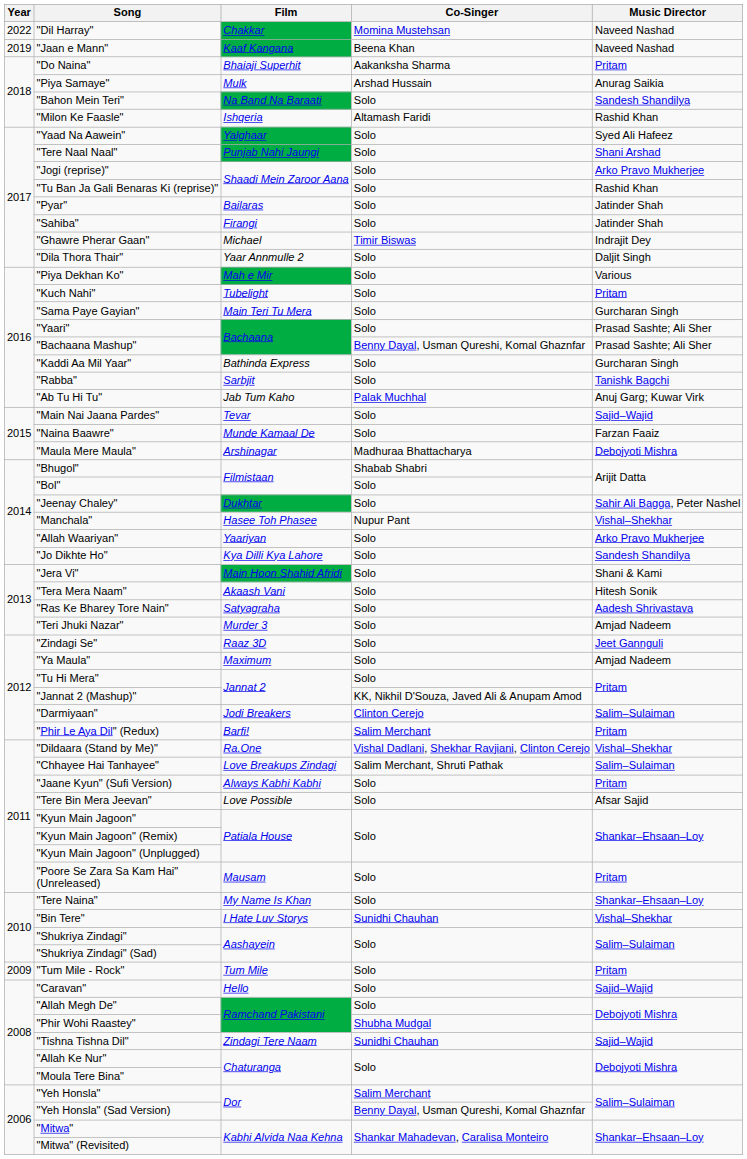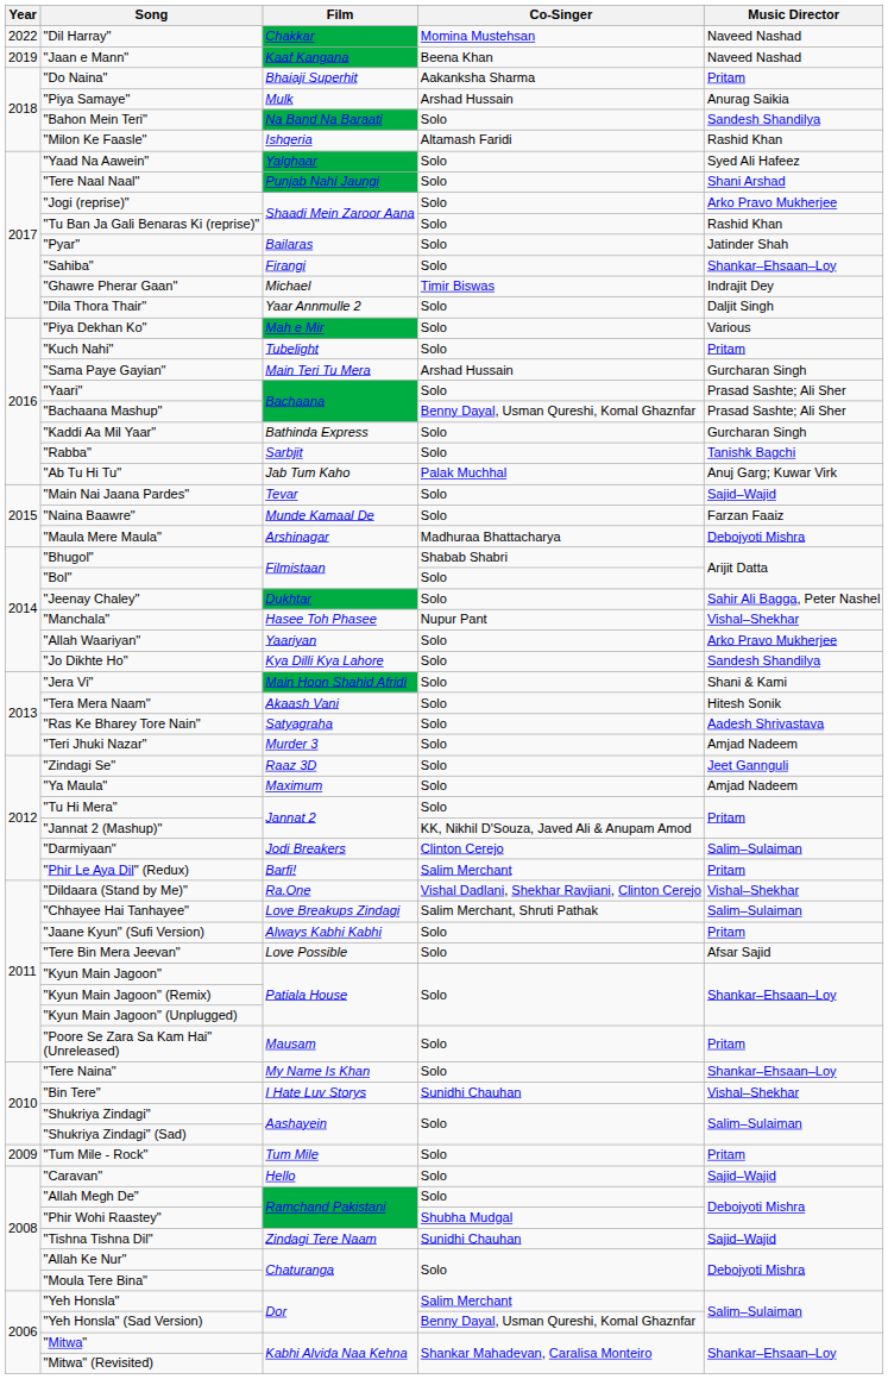 <table class="wikitable sortable">
 <tr style="background:#b0c4de; text-align:center;">
 <th>Year</th>
 <th>Song</th>
 <th>Film</th>
 <th>Co-Singer</th>
 <th>Music Director</th>
 </tr>
 <tr>
 <td>2022</td>
 <td>"Dil Harray"</td>
 <td ! style="background:#00AD43;"><em><a href='#'>Chakkar</a></em></td>
 <td><a href='#'>Momina Mustehsan</a></td>
 <td>Naveed Nashad</td>
 </tr>
 <tr>
 <td>2019</td>
 <td>"Jaan e Mann"</td>
 <td ! style="background:#00AD43;"><em><a href='#'>Kaaf Kangana</a></em></td>
 <td>Beena Khan</td>
 <td>Naveed Nashad</td>
 </tr>
 <tr>
 <td rowspan="4">2018</td>
 <td>"Do Naina"</td>
 <td><em><a href='#'>Bhaiaji Superhit</a></em></td>
 <td>Aakanksha Sharma</td>
 <td><a href='#'>Pritam</a></td>
 </tr>
 <tr>
 <td>"Piya Samaye"</td>
 <td><em><a href='#'>Mulk</a></em></td>
 <td>Arshad Hussain</td>
 <td>Anurag Saikia</td>
 </tr>
 <tr>
 <td>"Bahon Mein Teri"</td>
 <td ! style="background:#00AD43;"><em><a href='#'>Na Band Na Baraati</a></em></td>
 <td>Solo</td>
 <td><a href='#'>Sandesh Shandilya</a></td>
 </tr>
 <tr>
 <td>"Milon Ke Faasle"</td>
 <td><em><a href='#'>Ishqeria</a></em></td>
 <td>Altamash Faridi</td>
 <td>Rashid Khan</td>
 </tr>
 <tr>
 <td rowspan="8">2017</td>
 <td>"Yaad Na Aawein"</td>
 <td style="background:#00AD43;" !><em><a href='#'>Yalghaar</a></em></td>
 <td>Solo</td>
 <td>Syed Ali Hafeez</td>
 </tr>
 <tr>
 <td>"Tere Naal Naal"</td>
 <td ! style="background:#00AD43;"><em><a href='#'>Punjab Nahi Jaungi</a></em></td>
 <td>Solo</td>
 <td><a href='#'>Shani Arshad</a></td>
 </tr>
 <tr>
 <td>"Jogi (reprise)"</td>
 <td rowspan="2"><em><a href='#'>Shaadi Mein Zaroor Aana</a></em></td>
 <td>Solo</td>
 <td><a href='#'>Arko Pravo Mukherjee</a></td>
 </tr>
 <tr>
 <td>"Tu Ban Ja Gali Benaras Ki (reprise)"</td>
 <td>Solo</td>
 <td>Rashid Khan</td>
 </tr>
 <tr>
 <td>"Pyar"</td>
 <td><em><a href='#'>Bailaras</a></em></td>
 <td>Solo</td>
 <td>Jatinder Shah</td>
 </tr>
 <tr>
 <td>"Sahiba"</td>
 <td><em><a href='#'>Firangi</a></em></td>
 <td>Solo</td>
-<td>Jatinder Shah</td>
+<td><a href='#'>Shankar–Ehsaan–Loy</a></td>
 </tr>
 <tr>
 <td>"Ghawre Pherar Gaan"</td>
 <td><em>Michael</em></td>
 <td><a href='#'>Timir Biswas</a></td>
 <td>Indrajit Dey</td>
 </tr>
 <tr>
 <td>"Dila Thora Thair"</td>
 <td><em>Yaar Annmulle 2</em></td>
 <td>Solo</td>
 <td>Daljit Singh</td>
 </tr>
 <tr>
 <td rowspan="8">2016</td>
 <td>"Piya Dekhan Ko"</td>
 <td style="background:#00AD43;" !><em><a href='#'>Mah e Mir</a></em></td>
 <td>Solo</td>
 <td>Various</td>
 </tr>
 <tr>
 <td>"Kuch Nahi"</td>
 <td><em><a href='#'>Tubelight</a></em></td>
 <td>Solo</td>
 <td><a href='#'>Pritam</a></td>
 </tr>
 <tr>
 <td>"Sama Paye Gayian"</td>
 <td><em><a href='#'>Main Teri Tu Mera</a></em></td>
-<td>Solo</td>
+<td>Arshad Hussain</td>
 <td>Gurcharan Singh</td>
 </tr>
 <tr>
 <td>"Yaari"</td>
 <td rowspan="2" style="background:#00AD43;" !><em><a href='#'>Bachaana</a></em></td>
 <td>Solo</td>
 <td>Prasad Sashte; Ali Sher</td>
 </tr>
 <tr>
 <td>"Bachaana Mashup"</td>
 <td><a href='#'>Benny Dayal</a>, Usman Qureshi, Komal Ghaznfar</td>
 <td>Prasad Sashte; Ali Sher</td>
 </tr>
 <tr>
 <td>"Kaddi Aa Mil Yaar"</td>
 <td><em>Bathinda Express</em></td>
 <td>Solo</td>
 <td>Gurcharan Singh</td>
 </tr>
 <tr>
 <td>"Rabba"</td>
 <td><em><a href='#'>Sarbjit</a></em></td>
 <td>Solo</td>
 <td><a href='#'>Tanishk Bagchi</a></td>
 </tr>
 <tr>
 <td>"Ab Tu Hi Tu"</td>
 <td><em>Jab Tum Kaho</em></td>
 <td><a href='#'>Palak Muchhal</a></td>
 <td>Anuj Garg; Kuwar Virk</td>
 </tr>
 <tr>
 <td rowspan="3">2015</td>
 <td>"Main Nai Jaana Pardes"</td>
 <td><em><a href='#'>Tevar</a></em></td>
 <td>Solo</td>
 <td><a href='#'>Sajid–Wajid</a></td>
 </tr>
 <tr>
 <td>"Naina Baawre"</td>
 <td><em><a href='#'>Munde Kamaal De</a></em></td>
 <td>Solo</td>
 <td>Farzan Faaiz</td>
 </tr>
 <tr>
 <td>"Maula Mere Maula"</td>
 <td><em><a href='#'>Arshinagar</a></em></td>
 <td>Madhuraa Bhattacharya</td>
 <td><a href='#'>Debojyoti Mishra</a></td>
 </tr>
 <tr>
 <td rowspan="6">2014</td>
 <td>"Bhugol"</td>
 <td rowspan="2"><em><a href='#'>Filmistaan</a></em></td>
 <td>Shabab Shabri</td>
 <td rowspan="2">Arijit Datta</td>
 </tr>
 <tr>
 <td>"Bol"</td>
 <td>Solo</td>
 </tr>
 <tr>
 <td>"Jeenay Chaley"</td>
 <td ! style="background:#00AD43;"><em><a href='#'>Dukhtar</a></em></td>
 <td>Solo</td>
 <td><a href='#'>Sahir Ali Bagga</a>, Peter Nashel</td>
 </tr>
 <tr>
 <td>"Manchala"</td>
 <td><em><a href='#'>Hasee Toh Phasee</a></em></td>
 <td>Nupur Pant</td>
 <td><a href='#'>Vishal–Shekhar</a></td>
 </tr>
 <tr>
 <td>"Allah Waariyan"</td>
 <td><em><a href='#'>Yaariyan</a></em></td>
 <td>Solo</td>
 <td><a href='#'>Arko Pravo Mukherjee</a></td>
 </tr>
 <tr>
 <td>"Jo Dikhte Ho"</td>
 <td><em><a href='#'>Kya Dilli Kya Lahore</a></em></td>
 <td>Solo</td>
 <td><a href='#'>Sandesh Shandilya</a></td>
 </tr>
 <tr>
 <td rowspan="4">2013</td>
 <td>"Jera Vi"</td>
 <td style="background:#00AD43;" !><em><a href='#'>Main Hoon Shahid Afridi</a></em></td>
 <td>Solo</td>
 <td>Shani & Kami</td>
 </tr>
 <tr>
 <td>"Tera Mera Naam"</td>
 <td><em><a href='#'>Akaash Vani</a></em></td>
 <td>Solo</td>
 <td>Hitesh Sonik</td>
 </tr>
 <tr>
 <td>"Ras Ke Bharey Tore Nain"</td>
 <td><a href='#'><em>Satyagraha</em></a></td>
 <td>Solo</td>
 <td><a href='#'>Aadesh Shrivastava</a></td>
 </tr>
 <tr>
 <td>"Teri Jhuki Nazar"</td>
 <td><em><a href='#'>Murder 3</a></em></td>
 <td>Solo</td>
 <td>Amjad Nadeem</td>
 </tr>
 <tr>
 <td rowspan="6">2012</td>
 <td>"Zindagi Se"</td>
 <td><em><a href='#'>Raaz 3D</a></em></td>
 <td>Solo</td>
 <td><a href='#'>Jeet Gannguli</a></td>
 </tr>
 <tr>
 <td>"Ya Maula"</td>
 <td><em><a href='#'>Maximum</a></em></td>
 <td>Solo</td>
 <td>Amjad Nadeem</td>
 </tr>
 <tr>
 <td>"Tu Hi Mera"</td>
 <td rowspan="2"><em><a href='#'>Jannat 2</a></em></td>
 <td>Solo</td>
 <td rowspan="2"><a href='#'>Pritam</a></td>
 </tr>
 <tr>
 <td>"Jannat 2 (Mashup)"</td>
 <td>KK, Nikhil D'Souza, Javed Ali & Anupam Amod</td>
 </tr>
 <tr>
 <td>"Darmiyaan"</td>
 <td><em><a href='#'>Jodi Breakers</a></em></td>
 <td><a href='#'>Clinton Cerejo</a></td>
 <td><a href='#'>Salim–Sulaiman</a></td>
 </tr>
 <tr>
 <td>"<a href='#'>Phir Le Aya Dil</a>" (Redux)</td>
 <td><em><a href='#'>Barfi!</a></em></td>
 <td><a href='#'>Salim Merchant</a></td>
 <td><a href='#'>Pritam</a></td>
 </tr>
 <tr>
 <td rowspan="8">2011</td>
 <td>"Dildaara (Stand by Me)"</td>
 <td><em><a href='#'>Ra.One</a></em></td>
 <td><a href='#'>Vishal Dadlani</a>, <a href='#'>Shekhar Ravjiani</a>, <a href='#'>Clinton Cerejo</a></td>
 <td><a href='#'>Vishal–Shekhar</a></td>
 </tr>
 <tr>
 <td>"Chhayee Hai Tanhayee"</td>
 <td><em><a href='#'>Love Breakups Zindagi</a></em></td>
 <td>Salim Merchant, Shruti Pathak</td>
 <td><a href='#'>Salim–Sulaiman</a></td>
 </tr>
 <tr>
 <td>"Jaane Kyun" (Sufi Version)</td>
 <td><em><a href='#'>Always Kabhi Kabhi</a></em></td>
 <td>Solo</td>
 <td><a href='#'>Pritam</a></td>
 </tr>
 <tr>
 <td>"Tere Bin Mera Jeevan"</td>
 <td><em>Love Possible</em></td>
 <td>Solo</td>
 <td>Afsar Sajid</td>
 </tr>
 <tr>
 <td>"Kyun Main Jagoon"</td>
 <td rowspan="3"><em><a href='#'>Patiala House</a></em></td>
 <td rowspan="3">Solo</td>
 <td rowspan="3"><a href='#'>Shankar–Ehsaan–Loy</a></td>
 </tr>
 <tr>
 <td>"Kyun Main Jagoon" (Remix)</td>
 </tr>
 <tr>
 <td>"Kyun Main Jagoon" (Unplugged)</td>
 </tr>
 <tr>
 <td>"Poore Se Zara Sa Kam Hai"<br>(Unreleased)</td>
 <td><em><a href='#'>Mausam</a></em></td>
 <td>Solo</td>
 <td><a href='#'>Pritam</a></td>
 </tr>
 <tr>
 <td rowspan="4">2010</td>
 <td>"Tere Naina"</td>
 <td><em><a href='#'>My Name Is Khan</a></em></td>
 <td>Solo</td>
 <td><a href='#'>Shankar–Ehsaan–Loy</a></td>
 </tr>
 <tr>
 <td>"Bin Tere"</td>
 <td><em><a href='#'>I Hate Luv Storys</a></em></td>
 <td><a href='#'>Sunidhi Chauhan</a></td>
 <td><a href='#'>Vishal–Shekhar</a></td>
 </tr>
 <tr>
 <td>"Shukriya Zindagi"</td>
 <td rowspan="2"><em><a href='#'>Aashayein</a></em></td>
 <td rowspan="2">Solo</td>
 <td rowspan="2"><a href='#'>Salim–Sulaiman</a></td>
 </tr>
 <tr>
 <td>"Shukriya Zindagi" (Sad)</td>
 </tr>
 <tr>
 <td>2009</td>
 <td>"Tum Mile - Rock"</td>
 <td><em><a href='#'>Tum Mile</a></em></td>
 <td>Solo</td>
 <td><a href='#'>Pritam</a></td>
 </tr>
 <tr>
 <td rowspan="6">2008</td>
 <td>"Caravan"</td>
 <td><em><a href='#'>Hello</a></em></td>
 <td>Solo</td>
 <td><a href='#'>Sajid–Wajid</a></td>
 </tr>
 <tr>
 <td>"Allah Megh De"</td>
 <td rowspan="2" style="background:#00AD43;" !><em><a href='#'>Ramchand Pakistani</a></em></td>
 <td>Solo</td>
 <td rowspan="2"><a href='#'>Debojyoti Mishra</a></td>
 </tr>
 <tr>
 <td>"Phir Wohi Raastey"</td>
 <td><a href='#'>Shubha Mudgal</a></td>
 </tr>
 <tr>
 <td>"Tishna Tishna Dil"</td>
 <td><em><a href='#'>Zindagi Tere Naam</a></em></td>
 <td><a href='#'>Sunidhi Chauhan</a></td>
 <td><a href='#'>Sajid–Wajid</a></td>
 </tr>
 <tr>
 <td>"Allah Ke Nur"</td>
 <td rowspan="2"><em><a href='#'>Chaturanga</a></em></td>
 <td rowspan="2">Solo</td>
 <td rowspan="2"><a href='#'>Debojyoti Mishra</a></td>
 </tr>
 <tr>
 <td>"Moula Tere Bina"</td>
 </tr>
 <tr>
 <td rowspan="4">2006</td>
 <td>"Yeh Honsla"</td>
 <td rowspan="2"><em><a href='#'>Dor</a></em></td>
 <td><a href='#'>Salim Merchant</a></td>
 <td rowspan="2"><a href='#'>Salim–Sulaiman</a></td>
 </tr>
 <tr>
 <td>"Yeh Honsla" (Sad Version)</td>
 <td><a href='#'>Benny Dayal</a>, Usman Qureshi, Komal Ghaznfar</td>
 </tr>
 <tr>
 <td>"<a href='#'>Mitwa</a>"</td>
 <td rowspan="2"><em><a href='#'>Kabhi Alvida Naa Kehna</a></em></td>
 <td rowspan="2"><a href='#'>Shankar Mahadevan</a>, <a href='#'>Caralisa Monteiro</a></td>
 <td rowspan="2"><a href='#'>Shankar–Ehsaan–Loy</a></td>
 </tr>
 <tr>
 <td>"Mitwa" (Revisited)</td>
 </tr>
 </table>
